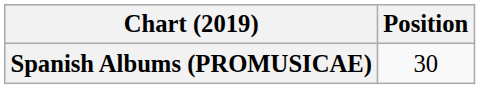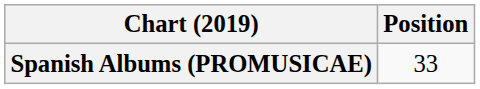 <table class="wikitable sortable plainrowheaders" style="text-align:center">
 <tr>
 <th scope="col">Chart (2019)</th>
 <th scope="col">Position</th>
 </tr>
 <tr>
 <th scope="row">Spanish Albums (PROMUSICAE)</th>
-<td>30</td>
+<td>33</td>
 </tr>
 </table>
